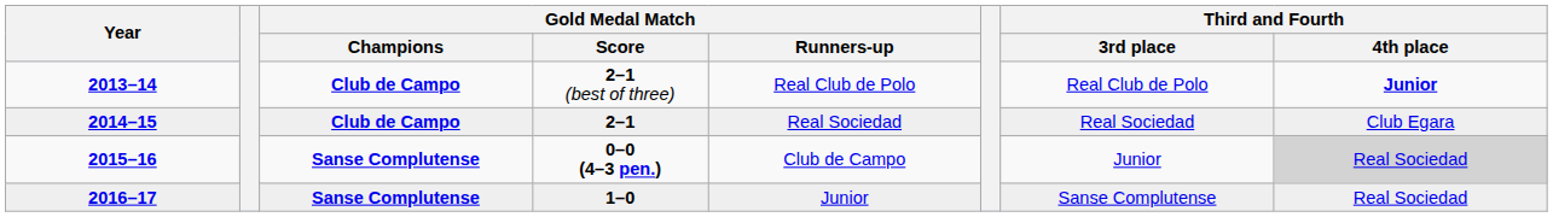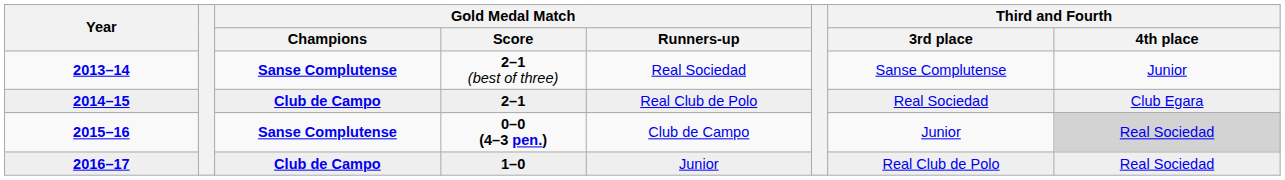 <table class="wikitable" style="font-size:90%; width: 100%; text-align: center;">
 <tr bgcolor=#c1d8ff>
 <th rowspan=2 width=12%>Year</th>
 <th width=1% rowspan=20 bgcolor=ffffff></th>
 <th colspan=3>Gold Medal Match</th>
 <th width=1% rowspan=20 bgcolor=ffffff></th>
 <th colspan=3>Third and Fourth</th>
 </tr>
 <tr bgcolor=#efefef>
 <th width=14%>Champions</th>
 <th width=9%>Score</th>
 <th width=14%>Runners-up</th>
 <th width=14%>3rd place</th>
 <th width=14%>4th place</th>
 </tr>
 <tr>
 <td><strong><a href='#'>2013–14</a></strong></td>
-<td><strong><a href='#'>Club de Campo</a></strong></td>
+<td><strong><a href='#'>Sanse Complutense</a></strong></td>
 <td><strong>2–1</strong><br><em>(best of three)</em></td>
-<td><a href='#'>Real Club de Polo</a></td>
-<td><a href='#'>Real Club de Polo</a></td>
-<td><strong><a href='#'>Junior</a></strong></td>
+<td><a href='#'>Real Sociedad</a></td>
+<td><a href='#'>Sanse Complutense</a></td>
+<td><a href='#'>Junior</a></td>
 </tr>
 <tr bgcolor=#efefef>
 <td><strong><a href='#'>2014–15</a></strong></td>
 <td><strong><a href='#'>Club de Campo</a></strong></td>
 <td><strong>2–1</strong></td>
-<td><a href='#'>Real Sociedad</a></td>
+<td><a href='#'>Real Club de Polo</a></td>
 <td><a href='#'>Real Sociedad</a></td>
 <td><a href='#'>Club Egara</a></td>
 </tr>
 <tr>
 <td><strong><a href='#'>2015–16</a></strong></td>
 <td><strong><a href='#'>Sanse Complutense</a></strong></td>
 <td><strong>0–0</strong><br><strong>(4–3 <a href='#'>pen.</a>)</strong></td>
 <td><a href='#'>Club de Campo</a></td>
 <td><a href='#'>Junior</a></td>
 <td style="background: lightgrey;"><a href='#'>Real Sociedad</a></td>
 </tr>
 <tr bgcolor=#efefef>
 <td><strong><a href='#'>2016–17</a></strong></td>
-<td><strong><a href='#'>Sanse Complutense</a></strong></td>
+<td><strong><a href='#'>Club de Campo</a></strong></td>
 <td><strong>1–0</strong></td>
 <td><a href='#'>Junior</a></td>
-<td><a href='#'>Sanse Complutense</a></td>
+<td><a href='#'>Real Club de Polo</a></td>
 <td><a href='#'>Real Sociedad</a></td>
 </tr>
 </table>
